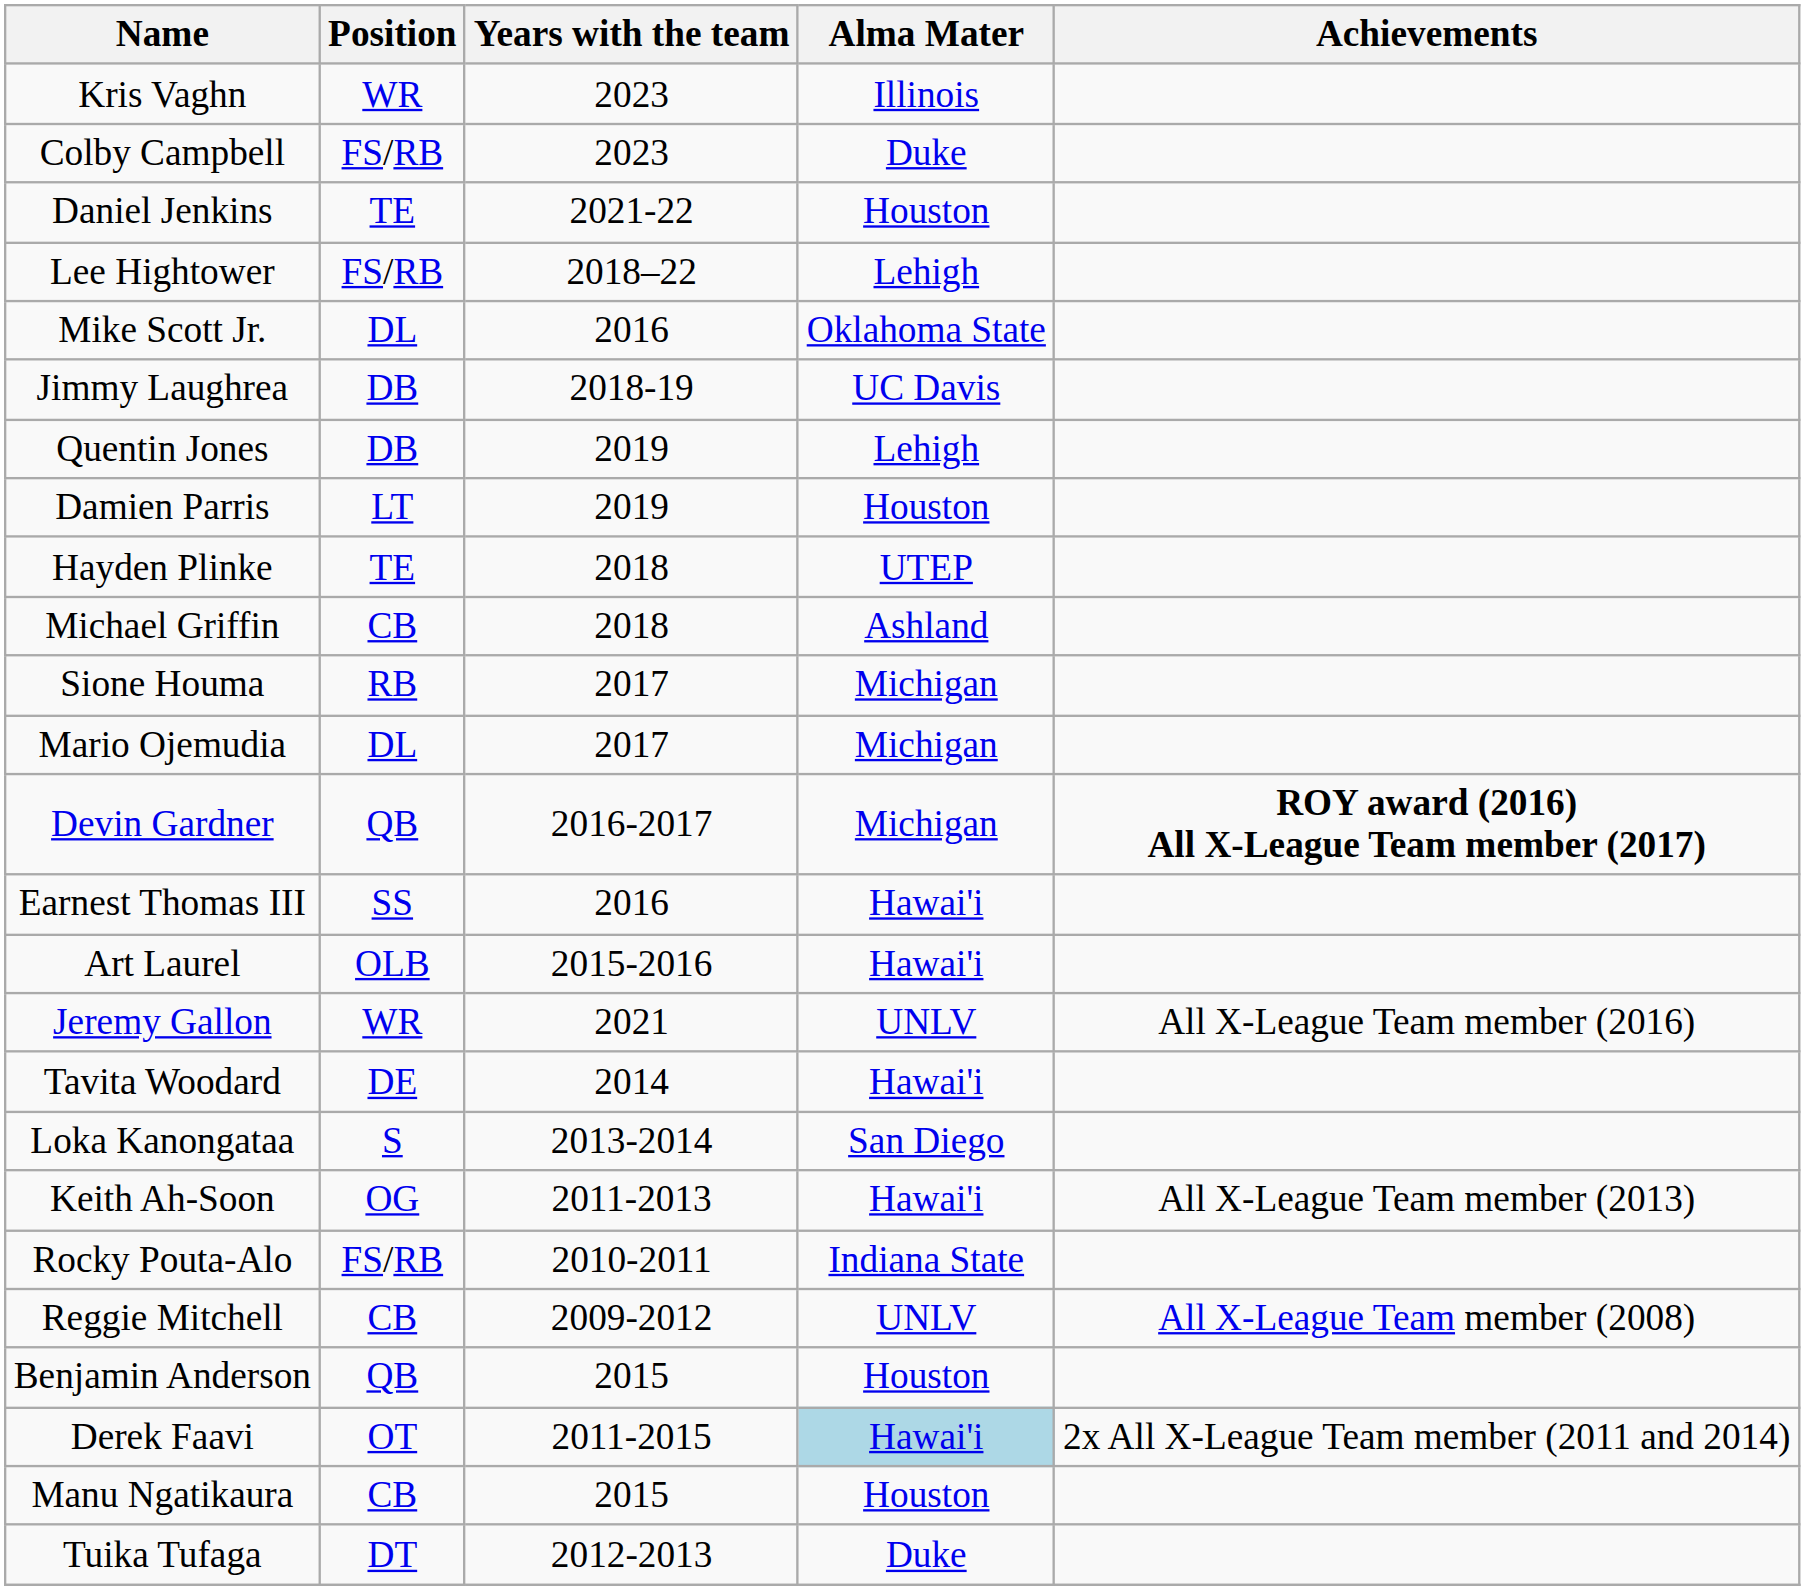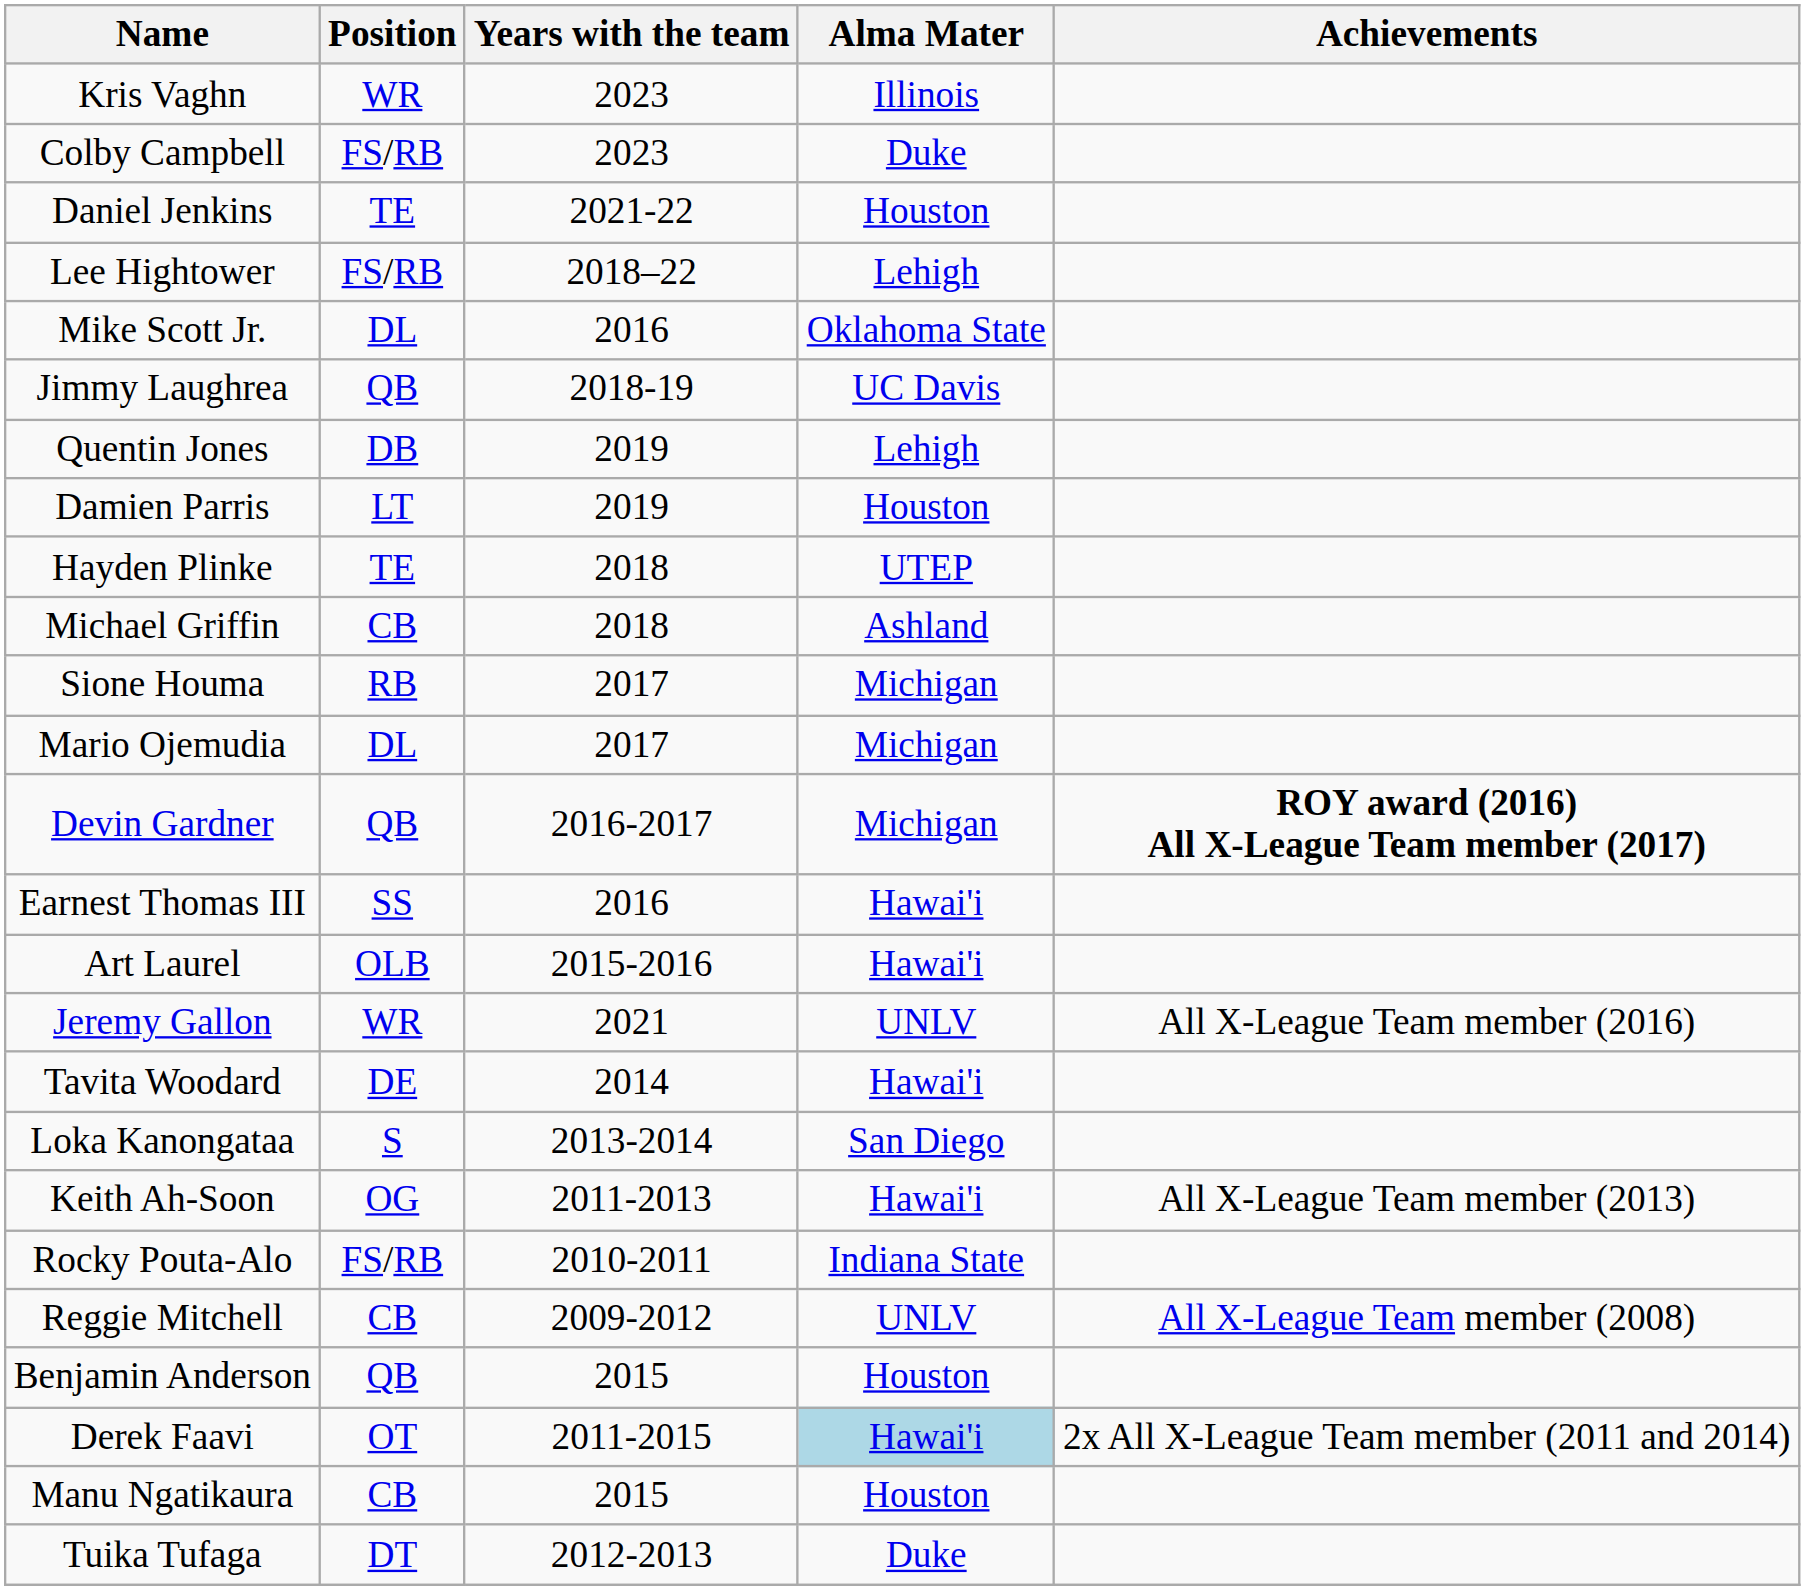 <table class="wikitable" style="text-align:center">
 <tr>
 <th>Name</th>
 <th>Position</th>
 <th>Years with the team</th>
 <th>Alma Mater</th>
 <th>Achievements</th>
 </tr>
 <tr>
 <td>Kris Vaghn</td>
 <td><a href='#'>WR</a></td>
 <td>2023</td>
 <td><a href='#'>Illinois</a></td>
 <td></td>
 </tr>
 <tr>
 <td>Colby Campbell</td>
 <td><a href='#'>FS</a>/<a href='#'>RB</a></td>
 <td>2023</td>
 <td><a href='#'>Duke</a></td>
 <td></td>
 </tr>
 <tr>
 <td>Daniel Jenkins</td>
 <td><a href='#'>TE</a></td>
 <td>2021-22</td>
 <td><a href='#'>Houston</a></td>
 <td></td>
 </tr>
 <tr>
 <td>Lee Hightower</td>
 <td><a href='#'>FS</a>/<a href='#'>RB</a></td>
 <td>2018–22</td>
 <td><a href='#'>Lehigh</a></td>
 <td></td>
 </tr>
 <tr>
 <td>Mike Scott Jr.</td>
 <td><a href='#'>DL</a></td>
 <td>2016</td>
 <td><a href='#'>Oklahoma State</a></td>
 <td></td>
 </tr>
 <tr>
 <td>Jimmy Laughrea</td>
-<td><a href='#'>DB</a></td>
+<td><a href='#'>QB</a></td>
 <td>2018-19</td>
 <td><a href='#'>UC Davis</a></td>
 <td></td>
 </tr>
 <tr>
 <td>Quentin Jones</td>
 <td><a href='#'>DB</a></td>
 <td>2019</td>
 <td><a href='#'>Lehigh</a></td>
 <td></td>
 </tr>
 <tr>
 <td>Damien Parris</td>
 <td><a href='#'>LT</a></td>
 <td>2019</td>
 <td><a href='#'>Houston</a></td>
 <td></td>
 </tr>
 <tr>
 <td>Hayden Plinke</td>
 <td><a href='#'>TE</a></td>
 <td>2018</td>
 <td><a href='#'>UTEP</a></td>
 <td></td>
 </tr>
 <tr>
 <td>Michael Griffin</td>
 <td><a href='#'>CB</a></td>
 <td>2018</td>
 <td><a href='#'>Ashland</a></td>
 <td></td>
 </tr>
 <tr>
 <td>Sione Houma</td>
 <td><a href='#'>RB</a></td>
 <td>2017</td>
 <td><a href='#'>Michigan</a></td>
 <td></td>
 </tr>
 <tr>
 <td>Mario Ojemudia</td>
 <td><a href='#'>DL</a></td>
 <td>2017</td>
 <td><a href='#'>Michigan</a></td>
 <td></td>
 </tr>
 <tr>
 <td><a href='#'>Devin Gardner</a></td>
 <td><a href='#'>QB</a></td>
 <td>2016-2017</td>
 <td><a href='#'>Michigan</a></td>
 <td><strong>ROY award (2016)<br>All X-League Team member (2017)</strong></td>
 </tr>
 <tr>
 <td>Earnest Thomas III</td>
 <td><a href='#'>SS</a></td>
 <td>2016</td>
 <td><a href='#'>Hawai'i</a></td>
 <td></td>
 </tr>
 <tr>
 <td>Art Laurel</td>
 <td><a href='#'>OLB</a></td>
 <td>2015-2016</td>
 <td><a href='#'>Hawai'i</a></td>
 <td></td>
 </tr>
 <tr>
 <td><a href='#'>Jeremy Gallon</a></td>
 <td><a href='#'>WR</a></td>
 <td>2021</td>
 <td><a href='#'>UNLV</a></td>
 <td>All X-League Team member (2016)</td>
 </tr>
 <tr>
 <td>Tavita Woodard</td>
 <td><a href='#'>DE</a></td>
 <td>2014</td>
 <td><a href='#'>Hawai'i</a></td>
 <td></td>
 </tr>
 <tr>
 <td>Loka Kanongataa</td>
 <td><a href='#'>S</a></td>
 <td>2013-2014</td>
 <td><a href='#'>San Diego</a></td>
 <td></td>
 </tr>
 <tr>
 <td>Keith Ah-Soon</td>
 <td><a href='#'>OG</a></td>
 <td>2011-2013</td>
 <td><a href='#'>Hawai'i</a></td>
 <td>All X-League Team member (2013)</td>
 </tr>
 <tr>
 <td>Rocky Pouta-Alo</td>
 <td><a href='#'>FS</a>/<a href='#'>RB</a></td>
 <td>2010-2011</td>
 <td><a href='#'>Indiana State</a></td>
 <td></td>
 </tr>
 <tr>
 <td>Reggie Mitchell</td>
 <td><a href='#'>CB</a></td>
 <td>2009-2012</td>
 <td><a href='#'>UNLV</a></td>
 <td><a href='#'>All X-League Team</a> member (2008)</td>
 </tr>
 <tr>
 <td>Benjamin Anderson</td>
 <td><a href='#'>QB</a></td>
 <td>2015</td>
 <td><a href='#'>Houston</a></td>
 <td></td>
 </tr>
 <tr>
 <td>Derek Faavi</td>
 <td><a href='#'>OT</a></td>
 <td>2011-2015</td>
 <td style="background: lightblue;"><a href='#'>Hawai'i</a></td>
 <td>2x All X-League Team member (2011 and 2014)</td>
 </tr>
 <tr>
 <td>Manu Ngatikaura</td>
 <td><a href='#'>CB</a></td>
 <td>2015</td>
 <td><a href='#'>Houston</a></td>
 <td></td>
 </tr>
 <tr>
 <td>Tuika Tufaga</td>
 <td><a href='#'>DT</a></td>
 <td>2012-2013</td>
 <td><a href='#'>Duke</a></td>
 <td></td>
 </tr>
 <tr>
 </tr>
 </table>
